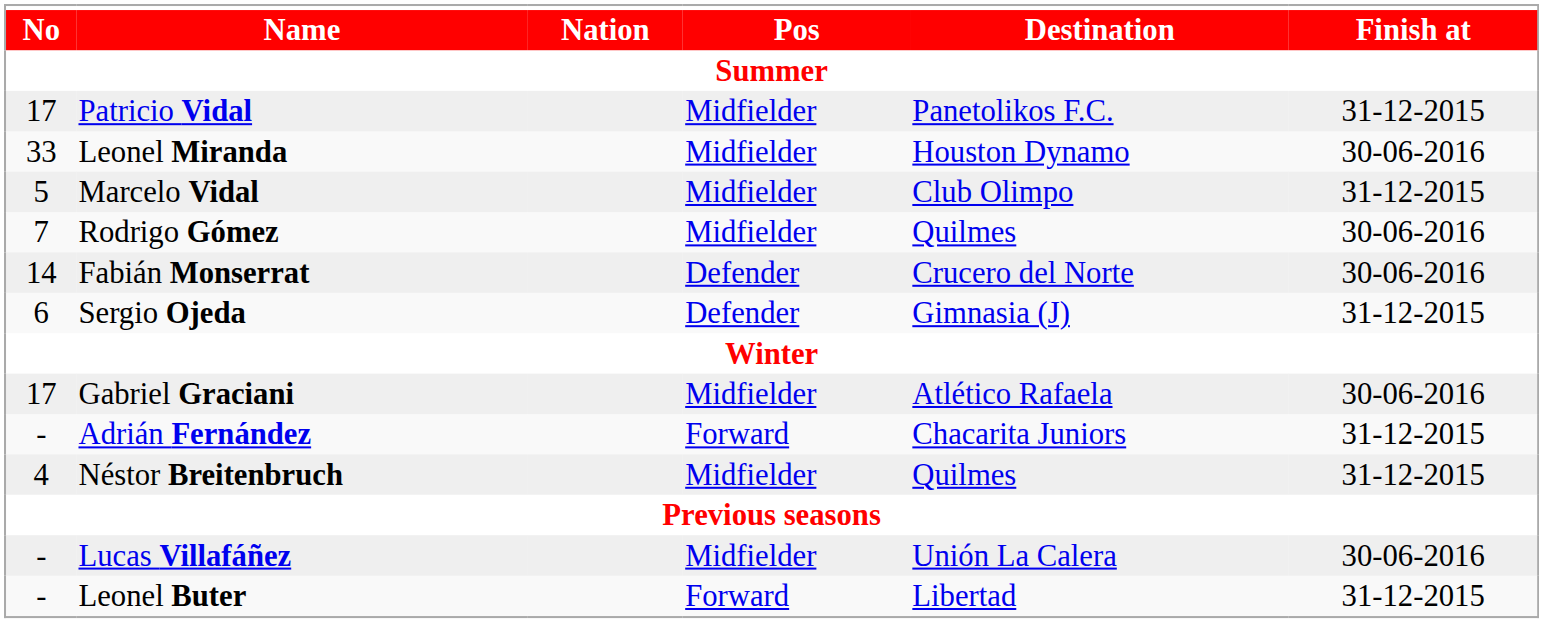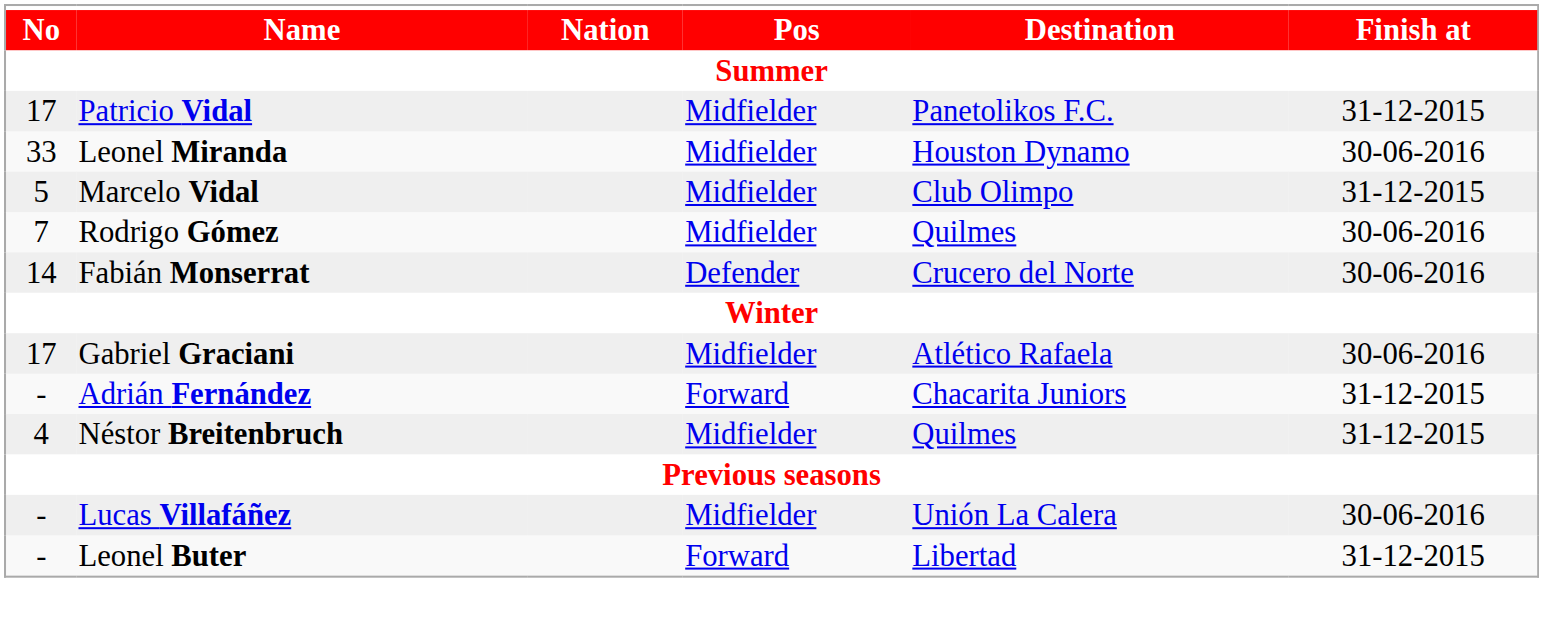 <table cellspacing="0" style="background: #f9f9f9; border: 1px #aaa solid; border-collapse: collapse; font-size: 95%;" width="760px">
 <tr bgcolor=#FFFFFF style="color: #FF0000;">
 <th colspan=6></th>
 </tr>
 <tr bgcolor=#FF0000 style="color:#FFFFFF;">
 <th>No</th>
 <th>Name</th>
 <th>Nation</th>
 <th>Pos</th>
 <th>Destination</th>
 <th>Finish at</th>
 </tr>
 <tr bgcolor=#FFFFFF style="color: #FF0000;">
 <th colspan=6>Summer</th>
 </tr>
 <tr bgcolor="#EFEFEF">
 <td align=center>17</td>
 <td align="left"><a href='#'>Patricio <strong>Vidal</strong></a></td>
 <td align=center></td>
 <td align=left><a href='#'>Midfielder</a></td>
 <td align=left> <a href='#'>Panetolikos F.C.</a></td>
 <td align=center>31-12-2015</td>
 </tr>
 <tr>
 <td align=center>33</td>
 <td align="left">Leonel <strong>Miranda</strong></td>
 <td align=center></td>
 <td align=left><a href='#'>Midfielder</a></td>
 <td align=left> <a href='#'>Houston Dynamo</a></td>
 <td align=center>30-06-2016</td>
 </tr>
 <tr bgcolor="#EFEFEF">
 <td align=center>5</td>
 <td align="left">Marcelo <strong>Vidal</strong></td>
 <td align=center></td>
 <td align=left><a href='#'>Midfielder</a></td>
 <td align=left> <a href='#'>Club Olimpo</a></td>
 <td align=center>31-12-2015</td>
 </tr>
 <tr>
 <td align=center>7</td>
 <td align="left">Rodrigo <strong>Gómez</strong></td>
 <td align=center></td>
 <td align=left><a href='#'>Midfielder</a></td>
 <td align=left> <a href='#'>Quilmes</a></td>
 <td align=center>30-06-2016</td>
 </tr>
 <tr bgcolor="#EFEFEF">
 <td align=center>14</td>
 <td align="left">Fabián <strong>Monserrat</strong></td>
 <td align=center></td>
 <td align=left><a href='#'>Defender</a></td>
 <td align=left> <a href='#'>Crucero del Norte</a></td>
 <td align=center>30-06-2016</td>
 </tr>
-<tr>
-<td align=center>6</td>
-<td align="left">Sergio <strong>Ojeda</strong></td>
-<td align=center></td>
-<td align=left><a href='#'>Defender</a></td>
-<td align=left> <a href='#'>Gimnasia (J)</a></td>
-<td align=center>31-12-2015</td>
-</tr>
 <tr bgcolor=#FFFFFF style="color: #FF0000;">
 <th colspan=6>Winter</th>
 </tr>
 <tr bgcolor="#EFEFEF">
 <td align=center>17</td>
 <td align="left">Gabriel <strong>Graciani</strong></td>
 <td align=center></td>
 <td align=left><a href='#'>Midfielder</a></td>
 <td align=left> <a href='#'>Atlético Rafaela</a></td>
 <td align=center>30-06-2016</td>
 </tr>
 <tr>
 <td align=center>-</td>
 <td align="left"><a href='#'>Adrián <strong>Fernández</strong></a></td>
 <td align=center></td>
 <td align=left><a href='#'>Forward</a></td>
 <td align=left> <a href='#'>Chacarita Juniors</a></td>
 <td align=center>31-12-2015</td>
 </tr>
 <tr bgcolor="#EFEFEF">
 <td align=center>4</td>
 <td align="left">Néstor <strong>Breitenbruch</strong></td>
 <td align=center></td>
 <td align=left><a href='#'>Midfielder</a></td>
 <td align=left> <a href='#'>Quilmes</a></td>
 <td align=center>31-12-2015</td>
 </tr>
 <tr bgcolor=#FFFFFF style="color: #FF0000;">
 <th colspan=6>Previous seasons</th>
 </tr>
 <tr bgcolor="#EFEFEF">
 <td align=center>-</td>
 <td align="left"><a href='#'>Lucas <strong>Villafáñez</strong></a></td>
 <td align=center></td>
 <td align=left><a href='#'>Midfielder</a></td>
 <td align=left> <a href='#'>Unión La Calera</a></td>
 <td align=center>30-06-2016</td>
 </tr>
 <tr>
 <td align=center>-</td>
 <td align="left">Leonel <strong>Buter</strong></td>
 <td align=center></td>
 <td align=left><a href='#'>Forward</a></td>
 <td align=left> <a href='#'>Libertad</a></td>
 <td align=center>31-12-2015</td>
 </tr>
 </table>
